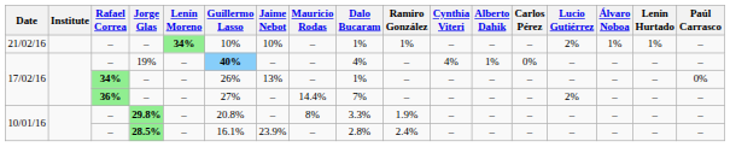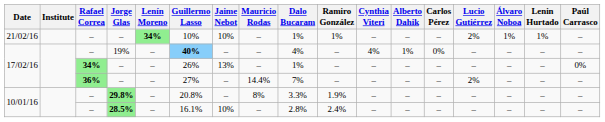 <table class="wikitable" style="font-size:85%;text-align:center;">
 <tr>
 <th>Date</th>
 <th>Institute</th>
 <th><a href='#'>Rafael<br>Correa</a></th>
 <th><a href='#'>Jorge<br>Glas</a></th>
 <th><a href='#'>Lenín<br>Moreno</a></th>
 <th><a href='#'>Guillermo<br>Lasso</a></th>
 <th><a href='#'>Jaime<br>Nebot</a></th>
 <th><a href='#'>Mauricio<br>Rodas</a></th>
 <th><a href='#'>Dalo<br>Bucaram</a></th>
 <th>Ramiro<br>González</th>
 <th><a href='#'>Cynthia<br>Viteri</a></th>
 <th><a href='#'>Alberto<br>Dahik</a></th>
 <th>Carlos<br>Pérez</th>
 <th><a href='#'>Lucio<br>Gutiérrez</a></th>
 <th><a href='#'>Álvaro<br>Noboa</a></th>
 <th>Lenin<br>Hurtado</th>
 <th>Paúl<br>Carrasco</th>
 </tr>
 <tr>
 <td>21/02/16</td>
 <td></td>
 <td>–</td>
 <td>–</td>
 <td style="background:lightgreen"><strong>34%</strong></td>
 <td>10%</td>
 <td>10%</td>
 <td>–</td>
 <td>1%</td>
 <td>1%</td>
 <td>–</td>
 <td>–</td>
 <td>–</td>
 <td>2%</td>
 <td>1%</td>
 <td>1%</td>
 <td>–</td>
 </tr>
 <tr>
 <td rowspan="3">17/02/16</td>
 <td rowspan="3"></td>
 <td>–</td>
 <td>19%</td>
 <td>–</td>
 <td style="background:lightskyblue"><strong>40%</strong></td>
 <td>–</td>
 <td>–</td>
 <td>4%</td>
 <td>–</td>
 <td>4%</td>
 <td>1%</td>
 <td>0%</td>
 <td>–</td>
 <td>–</td>
 <td>–</td>
 <td>–</td>
 </tr>
 <tr>
 <td style="background:lightgreen"><strong>34%</strong></td>
 <td>–</td>
 <td>–</td>
 <td>26%</td>
 <td>13%</td>
 <td>–</td>
 <td>1%</td>
 <td>–</td>
 <td>–</td>
 <td>–</td>
 <td>–</td>
 <td>–</td>
 <td>–</td>
 <td>–</td>
 <td>0%</td>
 </tr>
 <tr>
 <td style="background:lightgreen"><strong>36%</strong></td>
 <td>–</td>
 <td>–</td>
 <td>27%</td>
 <td>–</td>
 <td>14.4%</td>
 <td>7%</td>
 <td>–</td>
 <td>–</td>
 <td>–</td>
 <td>–</td>
 <td>2%</td>
 <td>–</td>
 <td>–</td>
 <td>–</td>
 </tr>
 <tr>
 <td rowspan="2">10/01/16</td>
 <td rowspan="2"></td>
 <td>–</td>
 <td style="background:lightgreen"><strong>29.8%</strong></td>
 <td>–</td>
 <td>20.8%</td>
 <td>–</td>
 <td>8%</td>
 <td>3.3%</td>
 <td>1.9%</td>
 <td>–</td>
 <td>–</td>
 <td>–</td>
 <td>–</td>
 <td>–</td>
 <td>–</td>
 <td>–</td>
 </tr>
 <tr>
 <td>–</td>
 <td style="background:lightgreen"><strong>28.5%</strong></td>
 <td>–</td>
 <td>16.1%</td>
-<td>23.9%</td>
+<td>10%</td>
 <td>–</td>
 <td>2.8%</td>
 <td>2.4%</td>
 <td>–</td>
 <td>–</td>
 <td>–</td>
 <td>–</td>
 <td>–</td>
 <td>–</td>
 <td>–</td>
 </tr>
 </table>
